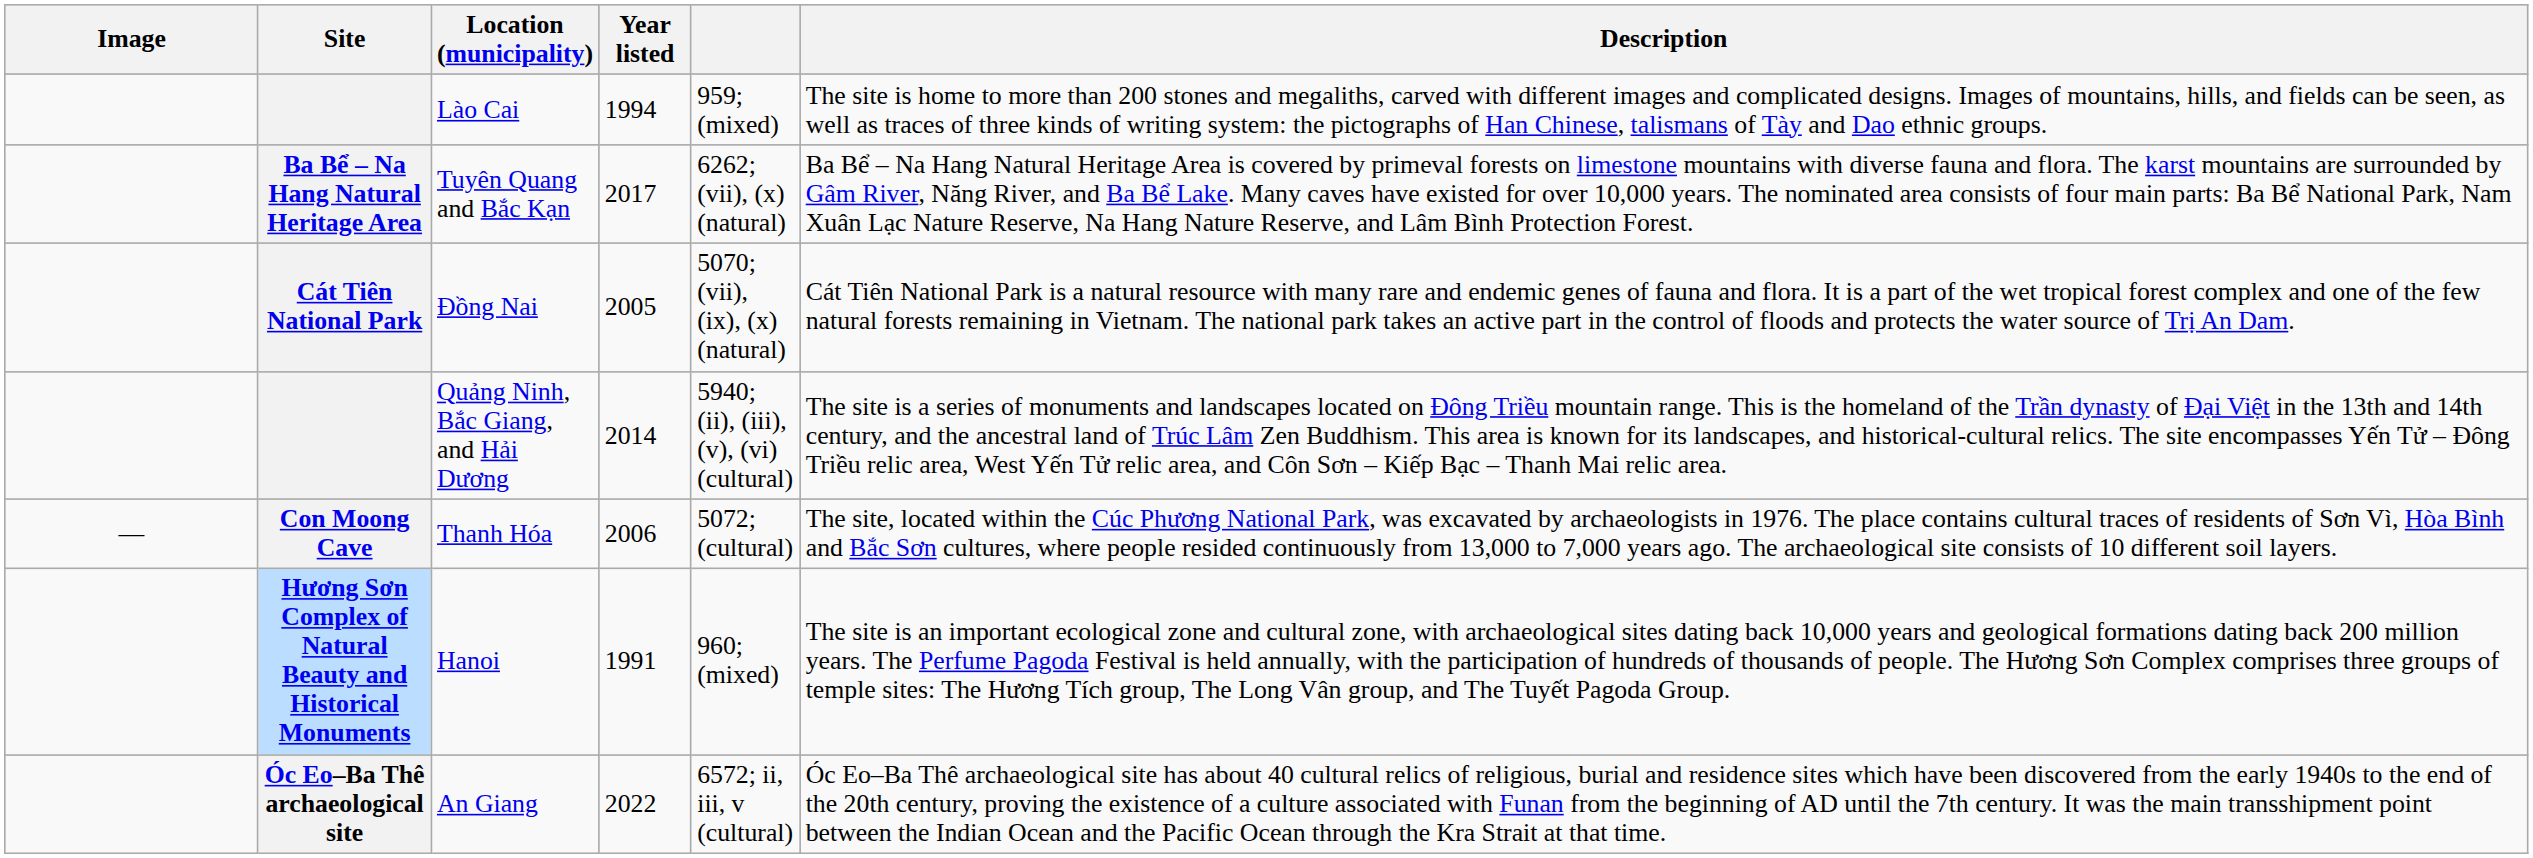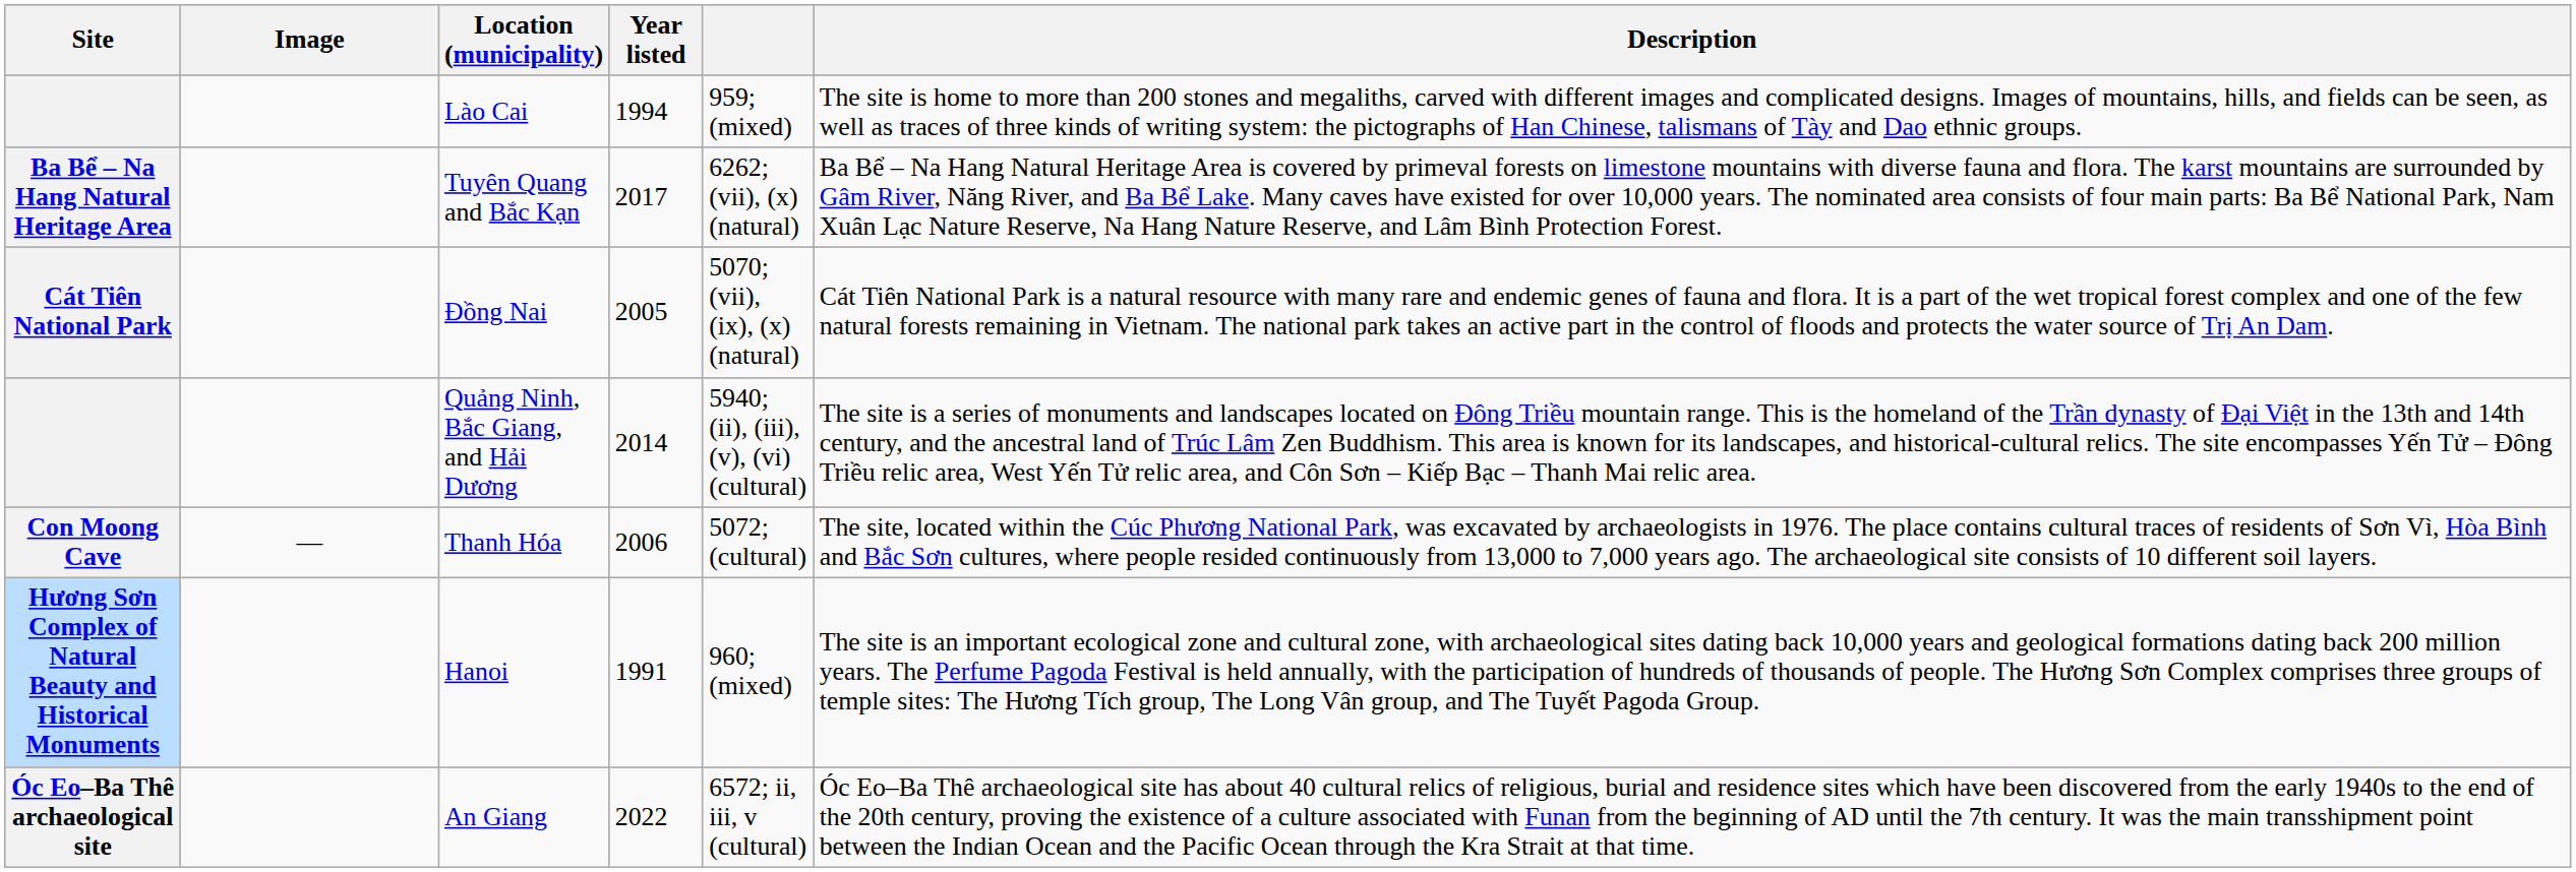 <table class="wikitable sortable plainrowheaders">
 <tr>
+<th style="width:100px;" scope="col">Site</th>
 <th class="unsortable" style="width:150px;" scope="col">Image</th>
-<th style="width:100px;" scope="col">Site</th>
 <th style="width:80px;" scope="col">Location (<a href='#'>municipality</a>)</th>
 <th style="width:50px;" scope="col">Year listed</th>
 <th style="width:60px;" scope="col" data-sort-type="number"></th>
 <th scope="col" class="unsortable">Description</th>
 </tr>
 <tr>
+<th scope="row"></th>
 <td></td>
-<th scope="row"></th>
 <td><a href='#'>Lào Cai</a></td>
 <td>1994</td>
 <td>959; (mixed)</td>
 <td>The site is home to more than 200 stones and megaliths, carved with different images and complicated designs. Images of mountains, hills, and fields can be seen, as well as traces of three kinds of writing system: the pictographs of <a href='#'>Han Chinese</a>, <a href='#'>talismans</a> of <a href='#'>Tày</a> and <a href='#'>Dao</a> ethnic groups.</td>
 </tr>
 <tr>
+<th scope="row"><a href='#'>Ba Bể – Na Hang Natural Heritage Area</a></th>
 <td></td>
-<th scope="row"><a href='#'>Ba Bể – Na Hang Natural Heritage Area</a></th>
 <td><a href='#'>Tuyên Quang</a> and <a href='#'>Bắc Kạn</a></td>
 <td>2017</td>
 <td>6262; (vii), (x) (natural)</td>
 <td>Ba Bể – Na Hang Natural Heritage Area is covered by primeval forests on <a href='#'>limestone</a> mountains with diverse fauna and flora. The <a href='#'>karst</a> mountains are surrounded by <a href='#'>Gâm River</a>, Năng River, and <a href='#'>Ba Bể Lake</a>. Many caves have existed for over 10,000 years. The nominated area consists of four main parts: Ba Bể National Park, Nam Xuân Lạc Nature Reserve, Na Hang Nature Reserve, and Lâm Bình Protection Forest.</td>
 </tr>
 <tr>
+<th scope="row"><a href='#'>Cát Tiên National Park</a></th>
 <td></td>
-<th scope="row"><a href='#'>Cát Tiên National Park</a></th>
 <td><a href='#'>Đồng Nai</a></td>
 <td>2005</td>
 <td>5070; (vii), (ix), (x) (natural)</td>
 <td>Cát Tiên National Park is a natural resource with many rare and endemic genes of fauna and flora. It is a part of the wet tropical forest complex and one of the few natural forests remaining in Vietnam. The national park takes an active part in the control of floods and protects the water source of <a href='#'>Trị An Dam</a>.</td>
 </tr>
 <tr>
+<th scope="row"></th>
 <td></td>
-<th scope="row"></th>
 <td><a href='#'>Quảng Ninh</a>, <a href='#'>Bắc Giang</a>, and <a href='#'>Hải Dương</a></td>
 <td>2014</td>
 <td>5940; (ii), (iii), (v), (vi) (cultural)</td>
 <td>The site is a series of monuments and landscapes located on <a href='#'>Đông Triều</a> mountain range. This is the homeland of the <a href='#'>Trần dynasty</a> of <a href='#'>Đại Việt</a> in the 13th and 14th century, and the ancestral land of <a href='#'>Trúc Lâm</a> Zen Buddhism. This area is known for its landscapes, and historical-cultural relics. The site encompasses Yến Tử – Đông Triều relic area, West Yến Tử relic area, and Côn Sơn – Kiếp Bạc – Thanh Mai relic area.</td>
 </tr>
 <tr>
+<th scope="row"><a href='#'>Con Moong Cave</a></th>
 <td style="text-align:center;">—</td>
-<th scope="row"><a href='#'>Con Moong Cave</a></th>
 <td><a href='#'>Thanh Hóa</a></td>
 <td>2006</td>
 <td>5072; (cultural)</td>
 <td>The site, located within the <a href='#'>Cúc Phương National Park</a>, was excavated by archaeologists in 1976. The place contains cultural traces of residents of Sơn Vì, <a href='#'>Hòa Bình</a> and <a href='#'>Bắc Sơn</a> cultures, where people resided continuously from 13,000 to 7,000 years ago. The archaeological site consists of 10 different soil layers.</td>
 </tr>
 <tr>
+<th scope="row" style="background-color:#bbddff"><a href='#'>Hương Sơn Complex of Natural Beauty and Historical Monuments</a> </th>
 <td></td>
-<th scope="row" style="background-color:#bbddff"><a href='#'>Hương Sơn Complex of Natural Beauty and Historical Monuments</a> </th>
 <td><a href='#'>Hanoi</a></td>
 <td>1991</td>
 <td>960; (mixed)</td>
 <td>The site is an important ecological zone and cultural zone, with archaeological sites dating back 10,000 years and geological formations dating back 200 million years. The <a href='#'>Perfume Pagoda</a> Festival is held annually, with the participation of hundreds of thousands of people. The Hương Sơn Complex comprises three groups of temple sites: The Hương Tích group, The Long Vân group, and The Tuyết Pagoda Group.</td>
 </tr>
 <tr>
+<th scope="row"><a href='#'>Óc Eo</a>–Ba Thê archaeological site</th>
 <td></td>
-<th scope="row"><a href='#'>Óc Eo</a>–Ba Thê archaeological site</th>
 <td><a href='#'>An Giang</a></td>
 <td>2022</td>
 <td>6572; ii, iii, v (cultural)</td>
 <td>Óc Eo–Ba Thê archaeological site has about 40 cultural relics of religious, burial and residence sites which have been discovered from the early 1940s to the end of the 20th century, proving the existence of a culture associated with <a href='#'>Funan</a> from the beginning of AD until the 7th century. It was the main transshipment point between the Indian Ocean and the Pacific Ocean through the Kra Strait at that time.</td>
 </tr>
 </table>
